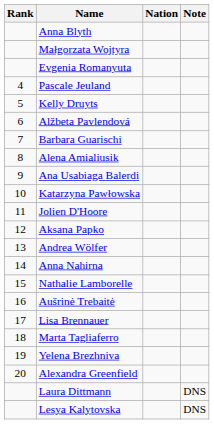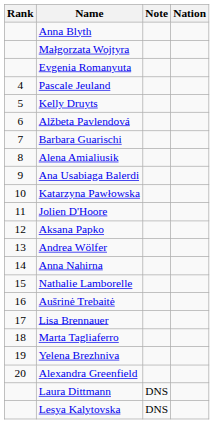 <table class="wikitable sortable" style="text-align:center">
 <tr>
 <th>Rank</th>
 <th>Name</th>
+<th>Note</th>
 <th>Nation</th>
-<th>Note</th>
 </tr>
 <tr>
 <td></td>
 <td align=left><a href='#'>Anna Blyth</a></td>
+<td></td>
 <td align=left></td>
-<td></td>
 </tr>
 <tr>
 <td></td>
 <td align=left><a href='#'>Małgorzata Wojtyra</a></td>
+<td></td>
 <td align=left></td>
-<td></td>
 </tr>
 <tr>
 <td></td>
 <td align=left><a href='#'>Evgenia Romanyuta</a></td>
+<td></td>
 <td align=left></td>
-<td></td>
 </tr>
 <tr>
 <td>4</td>
 <td align=left><a href='#'>Pascale Jeuland</a></td>
+<td></td>
 <td align=left></td>
-<td></td>
 </tr>
 <tr>
 <td>5</td>
 <td align=left><a href='#'>Kelly Druyts</a></td>
+<td></td>
 <td align=left></td>
-<td></td>
 </tr>
 <tr>
 <td>6</td>
 <td align=left><a href='#'>Alžbeta Pavlendová</a></td>
+<td></td>
 <td align=left></td>
-<td></td>
 </tr>
 <tr>
 <td>7</td>
 <td align=left><a href='#'>Barbara Guarischi</a></td>
+<td></td>
 <td align=left></td>
-<td></td>
 </tr>
 <tr>
 <td>8</td>
 <td align=left><a href='#'>Alena Amialiusik</a></td>
+<td></td>
 <td align=left></td>
-<td></td>
 </tr>
 <tr>
 <td>9</td>
 <td align=left><a href='#'>Ana Usabiaga Balerdi</a></td>
+<td></td>
 <td align=left></td>
-<td></td>
 </tr>
 <tr>
 <td>10</td>
 <td align=left><a href='#'>Katarzyna Pawłowska</a></td>
+<td></td>
 <td align=left></td>
-<td></td>
 </tr>
 <tr>
 <td>11</td>
 <td align=left><a href='#'>Jolien D'Hoore</a></td>
+<td></td>
 <td align=left></td>
-<td></td>
 </tr>
 <tr>
 <td>12</td>
 <td align=left><a href='#'>Aksana Papko</a></td>
+<td></td>
 <td align=left></td>
-<td></td>
 </tr>
 <tr>
 <td>13</td>
 <td align=left><a href='#'>Andrea Wölfer</a></td>
+<td></td>
 <td align=left></td>
-<td></td>
 </tr>
 <tr>
 <td>14</td>
 <td align=left><a href='#'>Anna Nahirna</a></td>
+<td></td>
 <td align=left></td>
-<td></td>
 </tr>
 <tr>
 <td>15</td>
 <td align=left><a href='#'>Nathalie Lamborelle</a></td>
+<td></td>
 <td align=left></td>
-<td></td>
 </tr>
 <tr>
 <td>16</td>
 <td align=left><a href='#'>Aušrinė Trebaitė</a></td>
+<td></td>
 <td align=left></td>
-<td></td>
 </tr>
 <tr>
 <td>17</td>
 <td align=left><a href='#'>Lisa Brennauer</a></td>
+<td></td>
 <td align=left></td>
-<td></td>
 </tr>
 <tr>
 <td>18</td>
 <td align=left><a href='#'>Marta Tagliaferro</a></td>
+<td></td>
 <td align=left></td>
-<td></td>
 </tr>
 <tr>
 <td>19</td>
 <td align=left><a href='#'>Yelena Brezhniva</a></td>
+<td></td>
 <td align=left></td>
-<td></td>
 </tr>
 <tr>
 <td>20</td>
 <td align=left><a href='#'>Alexandra Greenfield</a></td>
+<td></td>
 <td align=left></td>
-<td></td>
 </tr>
 <tr>
 <td></td>
 <td align=left><a href='#'>Laura Dittmann</a></td>
+<td>DNS</td>
 <td align=left></td>
-<td>DNS</td>
 </tr>
 <tr>
 <td></td>
 <td align=left><a href='#'>Lesya Kalytovska</a></td>
+<td>DNS</td>
 <td align=left></td>
-<td>DNS</td>
 </tr>
 </table>
